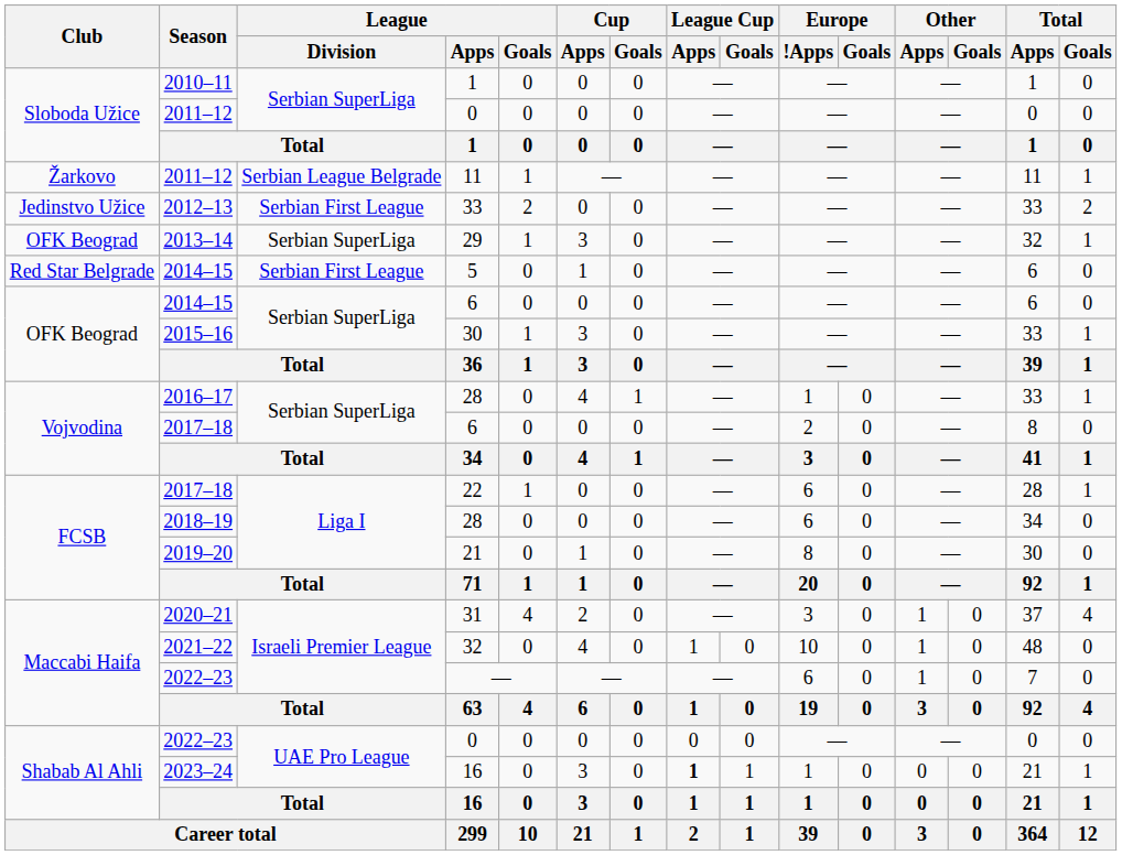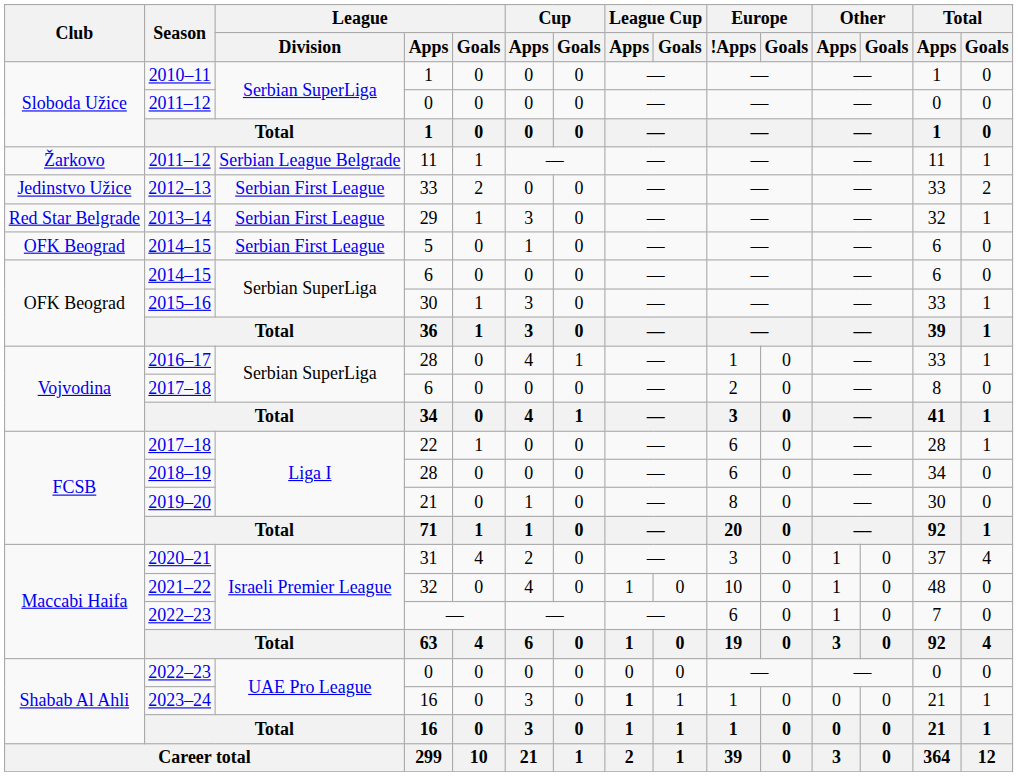 <table class="wikitable" style="text-align:center">
 <tr>
 <th rowspan="2">Club</th>
 <th rowspan="2">Season</th>
 <th colspan="3">League</th>
 <th colspan="2">Cup</th>
 <th colspan="2">League Cup</th>
 <th colspan="2">Europe</th>
 <th colspan="2">Other</th>
 <th colspan="2">Total</th>
 </tr>
 <tr>
 <th>Division</th>
 <th>Apps</th>
 <th>Goals</th>
 <th>Apps</th>
 <th>Goals</th>
 <th>Apps</th>
 <th>Goals</th>
 <th>!Apps</th>
 <th>Goals</th>
 <th>Apps</th>
 <th>Goals</th>
 <th>Apps</th>
 <th>Goals</th>
 </tr>
 <tr>
 <td rowspan="3"><a href='#'>Sloboda Užice</a></td>
 <td><a href='#'>2010–11</a></td>
 <td rowspan="2"><a href='#'>Serbian SuperLiga</a></td>
 <td>1</td>
 <td>0</td>
 <td>0</td>
 <td>0</td>
 <td colspan="2">—</td>
 <td colspan="2">—</td>
 <td colspan="2">—</td>
 <td>1</td>
 <td>0</td>
 </tr>
 <tr>
 <td><a href='#'>2011–12</a></td>
 <td>0</td>
 <td>0</td>
 <td>0</td>
 <td>0</td>
 <td colspan="2">—</td>
 <td colspan="2">—</td>
 <td colspan="2">—</td>
 <td>0</td>
 <td>0</td>
 </tr>
 <tr>
 <th colspan="2">Total</th>
 <th>1</th>
 <th>0</th>
 <th>0</th>
 <th>0</th>
 <th colspan="2">—</th>
 <th colspan="2">—</th>
 <th colspan="2">—</th>
 <th>1</th>
 <th>0</th>
 </tr>
 <tr>
 <td><a href='#'>Žarkovo</a></td>
 <td><a href='#'>2011–12</a></td>
 <td><a href='#'>Serbian League Belgrade</a></td>
 <td>11</td>
 <td>1</td>
 <td colspan="2">—</td>
 <td colspan="2">—</td>
 <td colspan="2">—</td>
 <td colspan="2">—</td>
 <td>11</td>
 <td>1</td>
 </tr>
 <tr>
 <td><a href='#'>Jedinstvo Užice</a></td>
 <td><a href='#'>2012–13</a></td>
 <td><a href='#'>Serbian First League</a></td>
 <td>33</td>
 <td>2</td>
 <td>0</td>
 <td>0</td>
 <td colspan="2">—</td>
 <td colspan="2">—</td>
 <td colspan="2">—</td>
 <td>33</td>
 <td>2</td>
 </tr>
 <tr>
-<td><a href='#'>OFK Beograd</a></td>
+<td><a href='#'>Red Star Belgrade</a></td>
 <td><a href='#'>2013–14</a></td>
-<td>Serbian SuperLiga</td>
+<td><a href='#'>Serbian First League</a></td>
 <td>29</td>
 <td>1</td>
 <td>3</td>
 <td>0</td>
 <td colspan="2">—</td>
 <td colspan="2">—</td>
 <td colspan="2">—</td>
 <td>32</td>
 <td>1</td>
 </tr>
 <tr>
-<td><a href='#'>Red Star Belgrade</a></td>
+<td><a href='#'>OFK Beograd</a></td>
 <td><a href='#'>2014–15</a></td>
 <td><a href='#'>Serbian First League</a></td>
 <td>5</td>
 <td>0</td>
 <td>1</td>
 <td>0</td>
 <td colspan="2">—</td>
 <td colspan="2">—</td>
 <td colspan="2">—</td>
 <td>6</td>
 <td>0</td>
 </tr>
 <tr>
 <td rowspan="3">OFK Beograd</td>
 <td><a href='#'>2014–15</a></td>
 <td rowspan="2">Serbian SuperLiga</td>
 <td>6</td>
 <td>0</td>
 <td>0</td>
 <td>0</td>
 <td colspan="2">—</td>
 <td colspan="2">—</td>
 <td colspan="2">—</td>
 <td>6</td>
 <td>0</td>
 </tr>
 <tr>
 <td><a href='#'>2015–16</a></td>
 <td>30</td>
 <td>1</td>
 <td>3</td>
 <td>0</td>
 <td colspan="2">—</td>
 <td colspan="2">—</td>
 <td colspan="2">—</td>
 <td>33</td>
 <td>1</td>
 </tr>
 <tr>
 <th colspan="2">Total</th>
 <th>36</th>
 <th>1</th>
 <th>3</th>
 <th>0</th>
 <th colspan="2">—</th>
 <th colspan="2">—</th>
 <th colspan="2">—</th>
 <th>39</th>
 <th>1</th>
 </tr>
 <tr>
 <td rowspan="3"><a href='#'>Vojvodina</a></td>
 <td><a href='#'>2016–17</a></td>
 <td rowspan="2">Serbian SuperLiga</td>
 <td>28</td>
 <td>0</td>
 <td>4</td>
 <td>1</td>
 <td colspan="2">—</td>
 <td>1</td>
 <td>0</td>
 <td colspan="2">—</td>
 <td>33</td>
 <td>1</td>
 </tr>
 <tr>
 <td><a href='#'>2017–18</a></td>
 <td>6</td>
 <td>0</td>
 <td>0</td>
 <td>0</td>
 <td colspan="2">—</td>
 <td>2</td>
 <td>0</td>
 <td colspan="2">—</td>
 <td>8</td>
 <td>0</td>
 </tr>
 <tr>
 <th colspan="2">Total</th>
 <th>34</th>
 <th>0</th>
 <th>4</th>
 <th>1</th>
 <th colspan="2">—</th>
 <th>3</th>
 <th>0</th>
 <th colspan="2">—</th>
 <th>41</th>
 <th>1</th>
 </tr>
 <tr>
 <td rowspan="4"><a href='#'>FCSB</a></td>
 <td><a href='#'>2017–18</a></td>
 <td rowspan="3"><a href='#'>Liga I</a></td>
 <td>22</td>
 <td>1</td>
 <td>0</td>
 <td>0</td>
 <td colspan="2">—</td>
 <td>6</td>
 <td>0</td>
 <td colspan="2">—</td>
 <td>28</td>
 <td>1</td>
 </tr>
 <tr>
 <td><a href='#'>2018–19</a></td>
 <td>28</td>
 <td>0</td>
 <td>0</td>
 <td>0</td>
 <td colspan="2">—</td>
 <td>6</td>
 <td>0</td>
 <td colspan="2">—</td>
 <td>34</td>
 <td>0</td>
 </tr>
 <tr>
 <td><a href='#'>2019–20</a></td>
 <td>21</td>
 <td>0</td>
 <td>1</td>
 <td>0</td>
 <td colspan="2">—</td>
 <td>8</td>
 <td>0</td>
 <td colspan="2">—</td>
 <td>30</td>
 <td>0</td>
 </tr>
 <tr>
 <th colspan="2">Total</th>
 <th>71</th>
 <th>1</th>
 <th>1</th>
 <th>0</th>
 <th colspan="2">—</th>
 <th>20</th>
 <th>0</th>
 <th colspan="2">—</th>
 <th>92</th>
 <th>1</th>
 </tr>
 <tr>
 <td rowspan="4"><a href='#'>Maccabi Haifa</a></td>
 <td><a href='#'>2020–21</a></td>
 <td rowspan="3"><a href='#'>Israeli Premier League</a></td>
 <td>31</td>
 <td>4</td>
 <td>2</td>
 <td>0</td>
 <td colspan="2">—</td>
 <td>3</td>
 <td>0</td>
 <td>1</td>
 <td>0</td>
 <td>37</td>
 <td>4</td>
 </tr>
 <tr>
 <td><a href='#'>2021–22</a></td>
 <td>32</td>
 <td>0</td>
 <td>4</td>
 <td>0</td>
 <td>1</td>
 <td>0</td>
 <td>10</td>
 <td>0</td>
 <td>1</td>
 <td>0</td>
 <td>48</td>
 <td>0</td>
 </tr>
 <tr>
 <td><a href='#'>2022–23</a></td>
 <td colspan="2">—</td>
 <td colspan="2">—</td>
 <td colspan="2">—</td>
 <td>6</td>
 <td>0</td>
 <td>1</td>
 <td>0</td>
 <td>7</td>
 <td>0</td>
 </tr>
 <tr>
 <th colspan="2">Total</th>
 <th>63</th>
 <th>4</th>
 <th>6</th>
 <th>0</th>
 <th>1</th>
 <th>0</th>
 <th>19</th>
 <th>0</th>
 <th>3</th>
 <th>0</th>
 <th>92</th>
 <th>4</th>
 </tr>
 <tr>
 <td rowspan="3"><a href='#'>Shabab Al Ahli</a></td>
 <td><a href='#'>2022–23</a></td>
 <td rowspan="2"><a href='#'>UAE Pro League</a></td>
 <td>0</td>
 <td>0</td>
 <td>0</td>
 <td>0</td>
 <td>0</td>
 <td>0</td>
 <td colspan="2">—</td>
 <td colspan="2">—</td>
 <td>0</td>
 <td>0</td>
 </tr>
 <tr>
 <td><a href='#'>2023–24</a></td>
 <td>16</td>
 <td>0</td>
 <td>3</td>
 <td>0</td>
 <td><strong>1</strong></td>
 <td>1</td>
 <td>1</td>
 <td>0</td>
 <td>0</td>
 <td>0</td>
 <td>21</td>
 <td>1</td>
 </tr>
 <tr>
 <th colspan="2">Total</th>
 <th>16</th>
 <th>0</th>
 <th>3</th>
 <th>0</th>
 <th>1</th>
 <th>1</th>
 <th>1</th>
 <th>0</th>
 <th>0</th>
 <th>0</th>
 <th>21</th>
 <th>1</th>
 </tr>
 <tr>
 <th colspan="3">Career total</th>
 <th>299</th>
 <th>10</th>
 <th>21</th>
 <th>1</th>
 <th>2</th>
 <th>1</th>
 <th>39</th>
 <th>0</th>
 <th>3</th>
 <th>0</th>
 <th>364</th>
 <th>12</th>
 </tr>
 </table>
